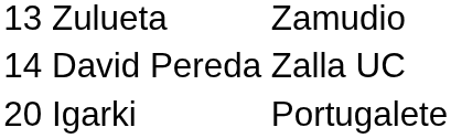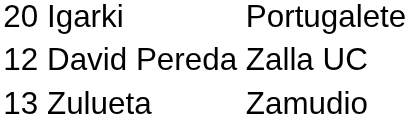 <table style="font-size: 90%; border-collapse:collapse" border=0 cellspacing=0 cellpadding=2>
 <tr bgcolor=#DCDCDC>
+</tr>
+<tr>
+<td>20</td>
+<td>Igarki</td>
+<td>Portugalete</td>
+</tr>
+<tr>
+<td>12</td>
+<td>David Pereda</td>
+<td>Zalla UC</td>
 </tr>
 <tr>
 <td>13</td>
 <td>Zulueta</td>
 <td>Zamudio</td>
 </tr>
-<tr>
-<td>14</td>
-<td>David Pereda</td>
-<td>Zalla UC</td>
-</tr>
-<tr>
-<td>20</td>
-<td>Igarki</td>
-<td>Portugalete</td>
-</tr>
 </table>
